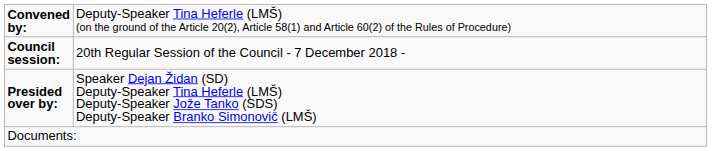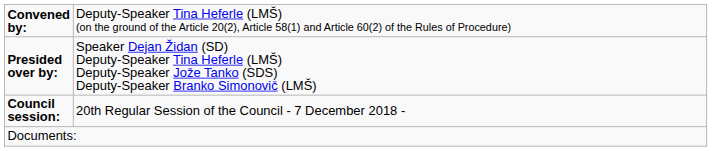 <table class="wikitable" style="line-height:16px;">
 <tr>
 <td><strong>Convened by:</strong></td>
 <td style="width:800px;">Deputy-Speaker <a href='#'>Tina Heferle</a> (LMŠ)<br><small>(on the ground of the Article 20(2), Article 58(1) and Article 60(2) of the Rules of Procedure)</small></td>
 </tr>
 <tr>
+<td><strong>Presided over by:</strong></td>
+<td>Speaker <a href='#'>Dejan Židan</a> (SD)<br>Deputy-Speaker <a href='#'>Tina Heferle</a> (LMŠ)<br>Deputy-Speaker <a href='#'>Jože Tanko</a> (SDS)<br>Deputy-Speaker <a href='#'>Branko Simonovič</a> (LMŠ)</td>
+</tr>
+<tr>
 <td><strong>Council session:</strong></td>
 <td>20th Regular Session of the Council - 7 December 2018 -</td>
-</tr>
-<tr>
-<td><strong>Presided over by:</strong></td>
-<td>Speaker <a href='#'>Dejan Židan</a> (SD)<br>Deputy-Speaker <a href='#'>Tina Heferle</a> (LMŠ)<br>Deputy-Speaker <a href='#'>Jože Tanko</a> (SDS)<br>Deputy-Speaker <a href='#'>Branko Simonovič</a> (LMŠ)</td>
 </tr>
 <tr>
 <td colspan="2">Documents:</td>
 </tr>
 </table>
